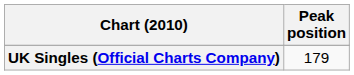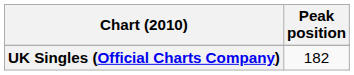 <table class="wikitable plainrowheaders">
 <tr>
 <th>Chart (2010)</th>
 <th>Peak<br>position</th>
 </tr>
 <tr>
 </tr>
 <tr>
 <th scope="row">UK Singles (<a href='#'>Official Charts Company</a>)</th>
-<td align="center">179</td>
+<td align="center">182</td>
 </tr>
 </table>
